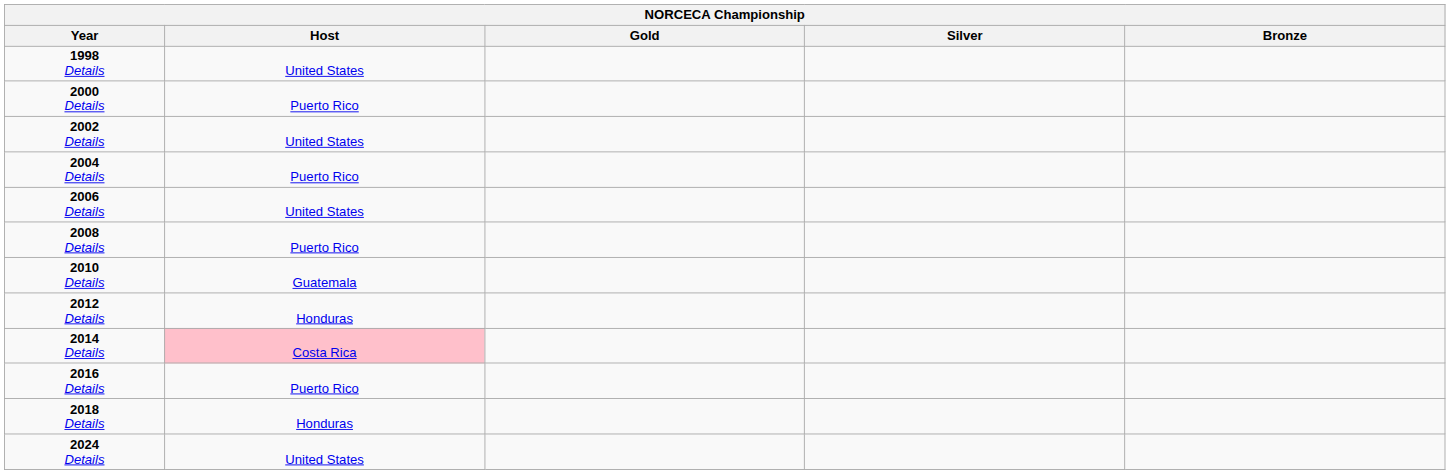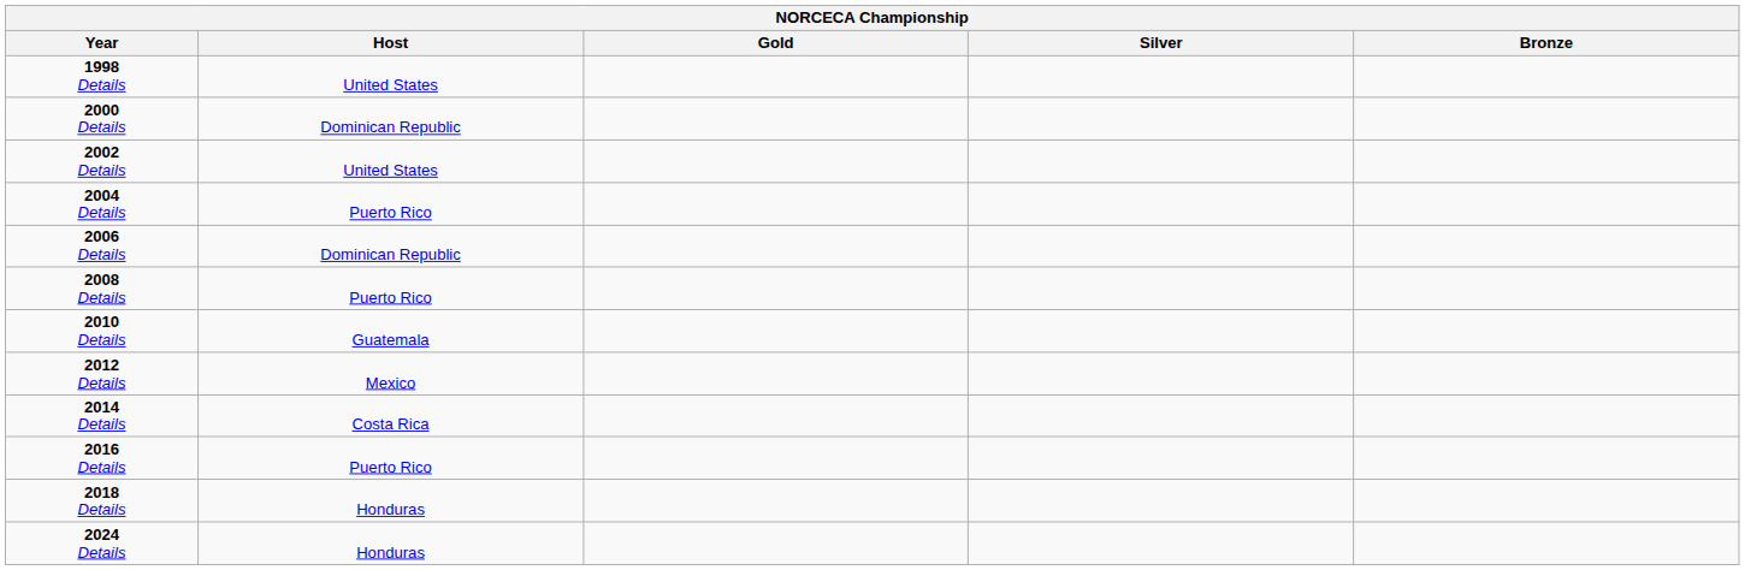 <table class=wikitable style="text-align:center; font-size:90%; width:100%">
 <tr style= "background: #e2e2e2;">
 <th colspan=5 width=100%>NORCECA Championship</th>
 </tr>
 <tr style="background: #efefef;">
 <th width=10%>Year</th>
 <th width=20%>Host</th>
 <th width=20%>Gold</th>
 <th width=20%>Silver</th>
 <th width=20%>Bronze</th>
 </tr>
 <tr align=center>
 <td><strong>1998</strong><br><em><a href='#'>Details</a></em></td>
 <td><br><a href='#'>United States</a></td>
 <td><strong></strong></td>
 <td></td>
 <td></td>
 </tr>
 <tr align=center>
 <td><strong>2000</strong><br><em><a href='#'>Details</a></em></td>
-<td><br><a href='#'>Puerto Rico</a></td>
+<td><br><a href='#'>Dominican Republic</a></td>
 <td><strong></strong></td>
 <td></td>
 <td></td>
 </tr>
 <tr align=center>
 <td><strong>2002</strong><br><em><a href='#'>Details</a></em></td>
 <td><br><a href='#'>United States</a></td>
 <td><strong></strong></td>
 <td></td>
 <td></td>
 </tr>
 <tr align=center>
 <td><strong>2004</strong><br><em><a href='#'>Details</a></em></td>
 <td><br><a href='#'>Puerto Rico</a></td>
 <td><strong></strong></td>
 <td></td>
 <td></td>
 </tr>
 <tr align=center>
 <td><strong>2006</strong><br><em><a href='#'>Details</a></em></td>
-<td><br><a href='#'>United States</a></td>
+<td><br><a href='#'>Dominican Republic</a></td>
 <td><strong></strong></td>
 <td></td>
 <td></td>
 </tr>
 <tr align=center>
 <td><strong>2008</strong><br><em><a href='#'>Details</a></em></td>
 <td><br><a href='#'>Puerto Rico</a></td>
 <td><strong></strong></td>
 <td></td>
 <td></td>
 </tr>
 <tr align=center>
 <td><strong>2010</strong><br><em><a href='#'>Details</a></em></td>
 <td><br><a href='#'>Guatemala</a></td>
 <td><strong></strong></td>
 <td></td>
 <td></td>
 </tr>
 <tr align=center>
 <td><strong>2012</strong><br><em><a href='#'>Details</a></em></td>
-<td><br><a href='#'>Honduras</a></td>
+<td><br><a href='#'>Mexico</a></td>
 <td><strong></strong></td>
 <td></td>
 <td></td>
 </tr>
 <tr align=center>
 <td><strong>2014</strong><br><em><a href='#'>Details</a></em></td>
-<td style="background: pink;"><br><a href='#'>Costa Rica</a></td>
+<td><br><a href='#'>Costa Rica</a></td>
 <td><strong></strong></td>
 <td></td>
 <td></td>
 </tr>
 <tr align=center>
 <td><strong>2016</strong><br><em><a href='#'>Details</a></em></td>
 <td><br><a href='#'>Puerto Rico</a></td>
 <td><strong></strong></td>
 <td></td>
 <td></td>
 </tr>
 <tr align=center>
 <td><strong>2018</strong><br><em><a href='#'>Details</a></em></td>
 <td><br><a href='#'>Honduras</a></td>
 <td><strong></strong></td>
 <td></td>
 <td></td>
 </tr>
 <tr align=center>
 <td><strong>2024</strong><br><em><a href='#'>Details</a></em></td>
-<td><br><a href='#'>United States</a></td>
+<td><br><a href='#'>Honduras</a></td>
 <td><strong></strong></td>
 <td></td>
 <td></td>
 </tr>
 </table>
